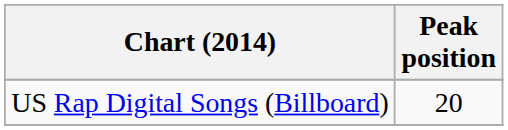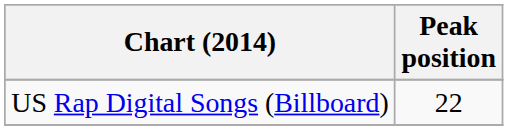 <table class="wikitable sortable">
 <tr>
 <th>Chart (2014)</th>
 <th>Peak<br>position</th>
 </tr>
 <tr>
 </tr>
 <tr>
 <td>US <a href='#'>Rap Digital Songs</a> (<a href='#'>Billboard</a>)</td>
-<td align="center">20</td>
+<td align="center">22</td>
 </tr>
 <tr>
 </tr>
 </table>
